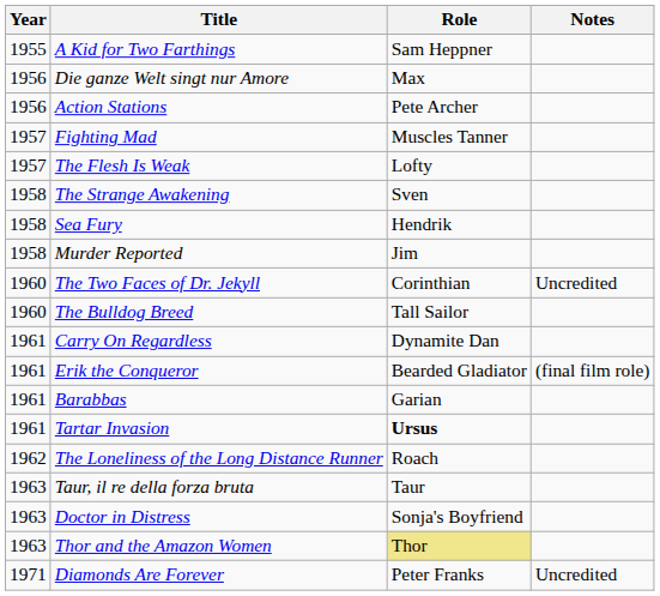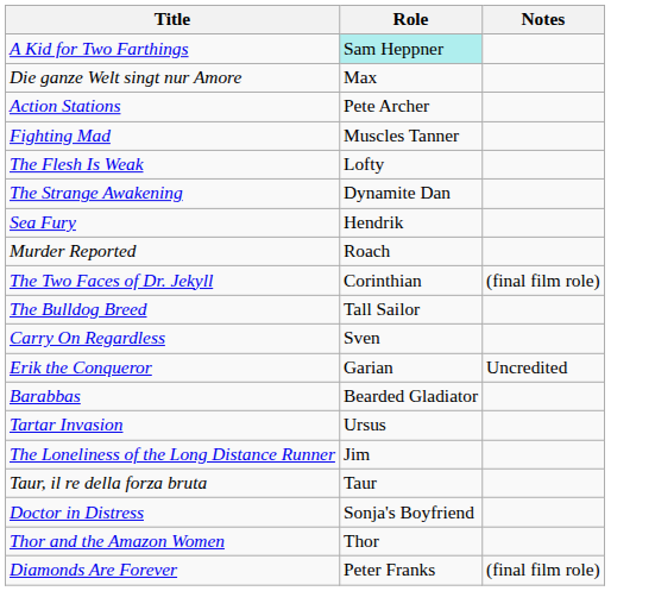 <table class="wikitable">
 <tr>
-<th>Year</th>
 <th>Title</th>
 <th>Role</th>
 <th>Notes</th>
 </tr>
 <tr>
-<td>1955</td>
 <td><em><a href='#'>A Kid for Two Farthings</a></em></td>
-<td>Sam Heppner</td>
+<td style="background: paleturquoise;">Sam Heppner</td>
 <td></td>
 </tr>
 <tr>
-<td>1956</td>
 <td><em>Die ganze Welt singt nur Amore</em></td>
 <td>Max</td>
 <td></td>
 </tr>
 <tr>
-<td>1956</td>
 <td><em><a href='#'>Action Stations</a></em></td>
 <td>Pete Archer</td>
 <td></td>
 </tr>
 <tr>
-<td>1957</td>
 <td><em><a href='#'>Fighting Mad</a></em></td>
 <td>Muscles Tanner</td>
 <td></td>
 </tr>
 <tr>
-<td>1957</td>
 <td><em><a href='#'>The Flesh Is Weak</a></em></td>
 <td>Lofty</td>
 <td></td>
 </tr>
 <tr>
-<td>1958</td>
 <td><em><a href='#'>The Strange Awakening</a></em></td>
-<td>Sven</td>
+<td>Dynamite Dan</td>
 <td></td>
 </tr>
 <tr>
-<td>1958</td>
 <td><em><a href='#'>Sea Fury</a></em></td>
 <td>Hendrik</td>
 <td></td>
 </tr>
 <tr>
-<td>1958</td>
 <td><em>Murder Reported</em></td>
-<td>Jim</td>
+<td>Roach</td>
 <td></td>
 </tr>
 <tr>
-<td>1960</td>
 <td><em><a href='#'>The Two Faces of Dr. Jekyll</a></em></td>
 <td>Corinthian</td>
-<td>Uncredited</td>
+<td>(final film role)</td>
 </tr>
 <tr>
-<td>1960</td>
 <td><em><a href='#'>The Bulldog Breed</a></em></td>
 <td>Tall Sailor</td>
 <td></td>
 </tr>
 <tr>
-<td>1961</td>
 <td><em><a href='#'>Carry On Regardless</a></em></td>
-<td>Dynamite Dan</td>
+<td>Sven</td>
 <td></td>
 </tr>
 <tr>
-<td>1961</td>
 <td><em><a href='#'>Erik the Conqueror</a></em></td>
-<td>Bearded Gladiator</td>
-<td>(final film role)</td>
+<td>Garian</td>
+<td>Uncredited</td>
 </tr>
 <tr>
-<td>1961</td>
 <td><em><a href='#'>Barabbas</a></em></td>
-<td>Garian</td>
+<td>Bearded Gladiator</td>
 <td></td>
 </tr>
 <tr>
-<td>1961</td>
 <td><em><a href='#'>Tartar Invasion</a></em></td>
-<td><strong>Ursus</strong></td>
+<td>Ursus</td>
 <td></td>
 </tr>
 <tr>
-<td>1962</td>
 <td><em><a href='#'>The Loneliness of the Long Distance Runner</a></em></td>
-<td>Roach</td>
+<td>Jim</td>
 <td></td>
 </tr>
 <tr>
-<td>1963</td>
 <td><em>Taur, il re della forza bruta</em></td>
 <td>Taur</td>
 <td></td>
 </tr>
 <tr>
-<td>1963</td>
 <td><em><a href='#'>Doctor in Distress</a></em></td>
 <td>Sonja's Boyfriend</td>
 <td></td>
 </tr>
 <tr>
-<td>1963</td>
 <td><em><a href='#'>Thor and the Amazon Women</a></em></td>
-<td style="background: khaki;">Thor</td>
+<td>Thor</td>
 <td></td>
 </tr>
 <tr>
-<td>1971</td>
 <td><em><a href='#'>Diamonds Are Forever</a></em></td>
 <td>Peter Franks</td>
-<td>Uncredited</td>
+<td>(final film role)</td>
 </tr>
 </table>
